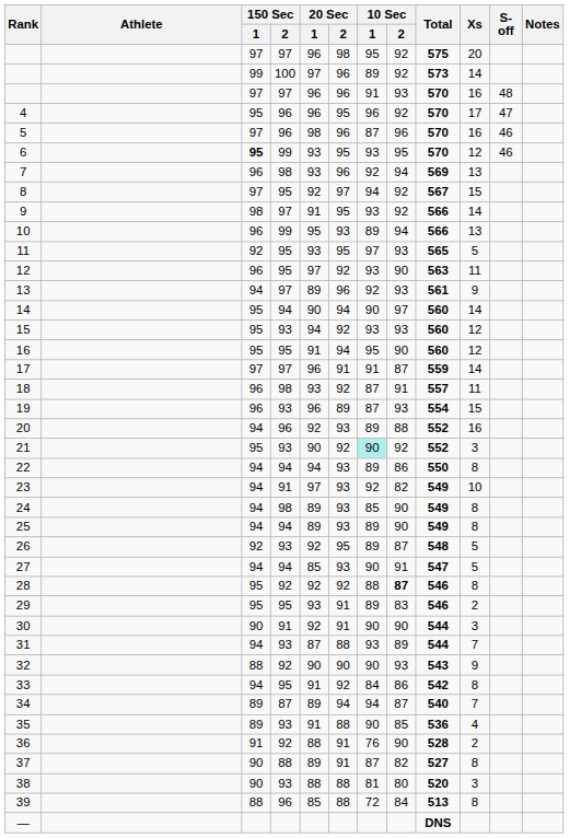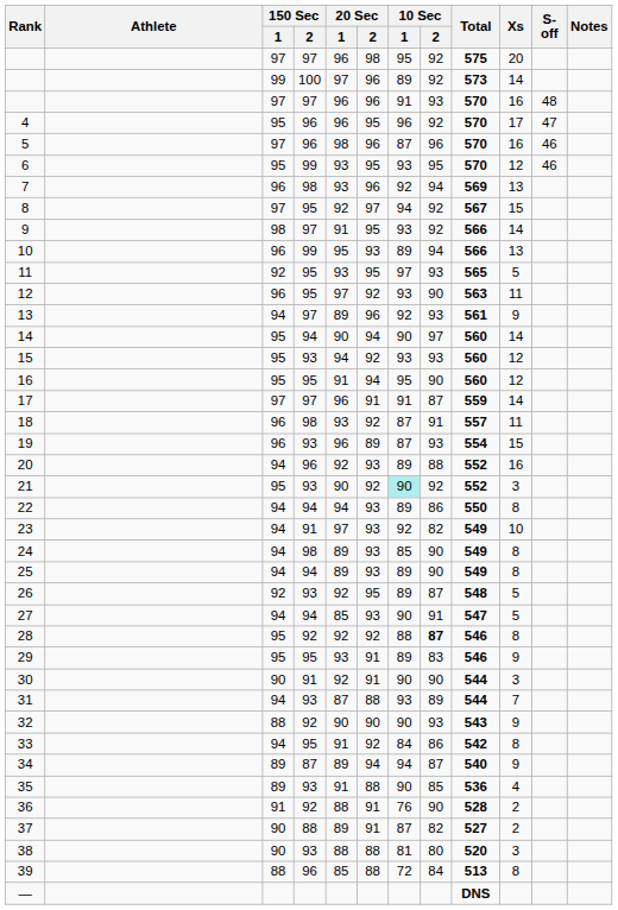 <table class="wikitable" style="text-align:center">
 <tr>
 <th rowspan=2 width=40>Rank</th>
 <th rowspan=2 width=250>Athlete</th>
 <th colspan=2>150 Sec</th>
 <th colspan=2>20 Sec</th>
 <th colspan=2>10 Sec</th>
 <th rowspan=2 width=50>Total</th>
 <th rowspan=2 width=30>Xs</th>
 <th rowspan=2 width=35>S-off</th>
 <th rowspan=2 width=45>Notes</th>
 </tr>
 <tr>
 <th width=30>1</th>
 <th width=30>2</th>
 <th width=30>1</th>
 <th width=30>2</th>
 <th width=30>1</th>
 <th width=30>2</th>
 </tr>
 <tr>
 <td></td>
 <td align=left></td>
 <td>97</td>
 <td>97</td>
 <td>96</td>
 <td>98</td>
 <td>95</td>
 <td>92</td>
 <td><strong>575</strong></td>
 <td>20</td>
 <td></td>
 <td></td>
 </tr>
 <tr>
 <td></td>
 <td align=left></td>
 <td>99</td>
 <td>100</td>
 <td>97</td>
 <td>96</td>
 <td>89</td>
 <td>92</td>
 <td><strong>573</strong></td>
 <td>14</td>
 <td></td>
 <td></td>
 </tr>
 <tr>
 <td></td>
 <td align=left></td>
 <td>97</td>
 <td>97</td>
 <td>96</td>
 <td>96</td>
 <td>91</td>
 <td>93</td>
 <td><strong>570</strong></td>
 <td>16</td>
 <td>48</td>
 <td></td>
 </tr>
 <tr>
 <td>4</td>
 <td align=left></td>
 <td>95</td>
 <td>96</td>
 <td>96</td>
 <td>95</td>
 <td>96</td>
 <td>92</td>
 <td><strong>570</strong></td>
 <td>17</td>
 <td>47</td>
 <td></td>
 </tr>
 <tr>
 <td>5</td>
 <td align=left></td>
 <td>97</td>
 <td>96</td>
 <td>98</td>
 <td>96</td>
 <td>87</td>
 <td>96</td>
 <td><strong>570</strong></td>
 <td>16</td>
 <td>46</td>
 <td></td>
 </tr>
 <tr>
 <td>6</td>
 <td align=left></td>
-<td><strong>95</strong></td>
+<td>95</td>
 <td>99</td>
 <td>93</td>
 <td>95</td>
 <td>93</td>
 <td>95</td>
 <td><strong>570</strong></td>
 <td>12</td>
 <td>46</td>
 <td></td>
 </tr>
 <tr>
 <td>7</td>
 <td align=left></td>
 <td>96</td>
 <td>98</td>
 <td>93</td>
 <td>96</td>
 <td>92</td>
 <td>94</td>
 <td><strong>569</strong></td>
 <td>13</td>
 <td></td>
 <td></td>
 </tr>
 <tr>
 <td>8</td>
 <td align=left></td>
 <td>97</td>
 <td>95</td>
 <td>92</td>
 <td>97</td>
 <td>94</td>
 <td>92</td>
 <td><strong>567</strong></td>
 <td>15</td>
 <td></td>
 <td></td>
 </tr>
 <tr>
 <td>9</td>
 <td align=left></td>
 <td>98</td>
 <td>97</td>
 <td>91</td>
 <td>95</td>
 <td>93</td>
 <td>92</td>
 <td><strong>566</strong></td>
 <td>14</td>
 <td></td>
 <td></td>
 </tr>
 <tr>
 <td>10</td>
 <td align=left></td>
 <td>96</td>
 <td>99</td>
 <td>95</td>
 <td>93</td>
 <td>89</td>
 <td>94</td>
 <td><strong>566</strong></td>
 <td>13</td>
 <td></td>
 <td></td>
 </tr>
 <tr>
 <td>11</td>
 <td align=left></td>
 <td>92</td>
 <td>95</td>
 <td>93</td>
 <td>95</td>
 <td>97</td>
 <td>93</td>
 <td><strong>565</strong></td>
 <td>5</td>
 <td></td>
 <td></td>
 </tr>
 <tr>
 <td>12</td>
 <td align=left></td>
 <td>96</td>
 <td>95</td>
 <td>97</td>
 <td>92</td>
 <td>93</td>
 <td>90</td>
 <td><strong>563</strong></td>
 <td>11</td>
 <td></td>
 <td></td>
 </tr>
 <tr>
 <td>13</td>
 <td align=left></td>
 <td>94</td>
 <td>97</td>
 <td>89</td>
 <td>96</td>
 <td>92</td>
 <td>93</td>
 <td><strong>561</strong></td>
 <td>9</td>
 <td></td>
 <td></td>
 </tr>
 <tr>
 <td>14</td>
 <td align=left></td>
 <td>95</td>
 <td>94</td>
 <td>90</td>
 <td>94</td>
 <td>90</td>
 <td>97</td>
 <td><strong>560</strong></td>
 <td>14</td>
 <td></td>
 <td></td>
 </tr>
 <tr>
 <td>15</td>
 <td align=left></td>
 <td>95</td>
 <td>93</td>
 <td>94</td>
 <td>92</td>
 <td>93</td>
 <td>93</td>
 <td><strong>560</strong></td>
 <td>12</td>
 <td></td>
 <td></td>
 </tr>
 <tr>
 <td>16</td>
 <td align=left></td>
 <td>95</td>
 <td>95</td>
 <td>91</td>
 <td>94</td>
 <td>95</td>
 <td>90</td>
 <td><strong>560</strong></td>
 <td>12</td>
 <td></td>
 <td></td>
 </tr>
 <tr>
 <td>17</td>
 <td align=left></td>
 <td>97</td>
 <td>97</td>
 <td>96</td>
 <td>91</td>
 <td>91</td>
 <td>87</td>
 <td><strong>559</strong></td>
 <td>14</td>
 <td></td>
 <td></td>
 </tr>
 <tr>
 <td>18</td>
 <td align=left></td>
 <td>96</td>
 <td>98</td>
 <td>93</td>
 <td>92</td>
 <td>87</td>
 <td>91</td>
 <td><strong>557</strong></td>
 <td>11</td>
 <td></td>
 <td></td>
 </tr>
 <tr>
 <td>19</td>
 <td align=left></td>
 <td>96</td>
 <td>93</td>
 <td>96</td>
 <td>89</td>
 <td>87</td>
 <td>93</td>
 <td><strong>554</strong></td>
 <td>15</td>
 <td></td>
 <td></td>
 </tr>
 <tr>
 <td>20</td>
 <td align=left></td>
 <td>94</td>
 <td>96</td>
 <td>92</td>
 <td>93</td>
 <td>89</td>
 <td>88</td>
 <td><strong>552</strong></td>
 <td>16</td>
 <td></td>
 <td></td>
 </tr>
 <tr>
 <td>21</td>
 <td align=left></td>
 <td>95</td>
 <td>93</td>
 <td>90</td>
 <td>92</td>
 <td style="background: paleturquoise;">90</td>
 <td>92</td>
 <td><strong>552</strong></td>
 <td>3</td>
 <td></td>
 <td></td>
 </tr>
 <tr>
 <td>22</td>
 <td align=left></td>
 <td>94</td>
 <td>94</td>
 <td>94</td>
 <td>93</td>
 <td>89</td>
 <td>86</td>
 <td><strong>550</strong></td>
 <td>8</td>
 <td></td>
 <td></td>
 </tr>
 <tr>
 <td>23</td>
 <td align=left></td>
 <td>94</td>
 <td>91</td>
 <td>97</td>
 <td>93</td>
 <td>92</td>
 <td>82</td>
 <td><strong>549</strong></td>
 <td>10</td>
 <td></td>
 <td></td>
 </tr>
 <tr>
 <td>24</td>
 <td align=left></td>
 <td>94</td>
 <td>98</td>
 <td>89</td>
 <td>93</td>
 <td>85</td>
 <td>90</td>
 <td><strong>549</strong></td>
 <td>8</td>
 <td></td>
 <td></td>
 </tr>
 <tr>
 <td>25</td>
 <td align=left></td>
 <td>94</td>
 <td>94</td>
 <td>89</td>
 <td>93</td>
 <td>89</td>
 <td>90</td>
 <td><strong>549</strong></td>
 <td>8</td>
 <td></td>
 <td></td>
 </tr>
 <tr>
 <td>26</td>
 <td align=left></td>
 <td>92</td>
 <td>93</td>
 <td>92</td>
 <td>95</td>
 <td>89</td>
 <td>87</td>
 <td><strong>548</strong></td>
 <td>5</td>
 <td></td>
 <td></td>
 </tr>
 <tr>
 <td>27</td>
 <td align=left></td>
 <td>94</td>
 <td>94</td>
 <td>85</td>
 <td>93</td>
 <td>90</td>
 <td>91</td>
 <td><strong>547</strong></td>
 <td>5</td>
 <td></td>
 <td></td>
 </tr>
 <tr>
 <td>28</td>
 <td align=left></td>
 <td>95</td>
 <td>92</td>
 <td>92</td>
 <td>92</td>
 <td>88</td>
 <td><strong>87</strong></td>
 <td><strong>546</strong></td>
 <td>8</td>
 <td></td>
 <td></td>
 </tr>
 <tr>
 <td>29</td>
 <td align=left></td>
 <td>95</td>
 <td>95</td>
 <td>93</td>
 <td>91</td>
 <td>89</td>
 <td>83</td>
 <td><strong>546</strong></td>
-<td>2</td>
+<td>9</td>
 <td></td>
 <td></td>
 </tr>
 <tr>
 <td>30</td>
 <td align=left></td>
 <td>90</td>
 <td>91</td>
 <td>92</td>
 <td>91</td>
 <td>90</td>
 <td>90</td>
 <td><strong>544</strong></td>
 <td>3</td>
 <td></td>
 <td></td>
 </tr>
 <tr>
 <td>31</td>
 <td align=left></td>
 <td>94</td>
 <td>93</td>
 <td>87</td>
 <td>88</td>
 <td>93</td>
 <td>89</td>
 <td><strong>544</strong></td>
 <td>7</td>
 <td></td>
 <td></td>
 </tr>
 <tr>
 <td>32</td>
 <td align=left></td>
 <td>88</td>
 <td>92</td>
 <td>90</td>
 <td>90</td>
 <td>90</td>
 <td>93</td>
 <td><strong>543</strong></td>
 <td>9</td>
 <td></td>
 <td></td>
 </tr>
 <tr>
 <td>33</td>
 <td align=left></td>
 <td>94</td>
 <td>95</td>
 <td>91</td>
 <td>92</td>
 <td>84</td>
 <td>86</td>
 <td><strong>542</strong></td>
 <td>8</td>
 <td></td>
 <td></td>
 </tr>
 <tr>
 <td>34</td>
 <td align=left></td>
 <td>89</td>
 <td>87</td>
 <td>89</td>
 <td>94</td>
 <td>94</td>
 <td>87</td>
 <td><strong>540</strong></td>
-<td>7</td>
+<td>9</td>
 <td></td>
 <td></td>
 </tr>
 <tr>
 <td>35</td>
 <td align=left></td>
 <td>89</td>
 <td>93</td>
 <td>91</td>
 <td>88</td>
 <td>90</td>
 <td>85</td>
 <td><strong>536</strong></td>
 <td>4</td>
 <td></td>
 <td></td>
 </tr>
 <tr>
 <td>36</td>
 <td align=left></td>
 <td>91</td>
 <td>92</td>
 <td>88</td>
 <td>91</td>
 <td>76</td>
 <td>90</td>
 <td><strong>528</strong></td>
 <td>2</td>
 <td></td>
 <td></td>
 </tr>
 <tr>
 <td>37</td>
 <td align=left></td>
 <td>90</td>
 <td>88</td>
 <td>89</td>
 <td>91</td>
 <td>87</td>
 <td>82</td>
 <td><strong>527</strong></td>
-<td>8</td>
+<td>2</td>
 <td></td>
 <td></td>
 </tr>
 <tr>
 <td>38</td>
 <td align=left></td>
 <td>90</td>
 <td>93</td>
 <td>88</td>
 <td>88</td>
 <td>81</td>
 <td>80</td>
 <td><strong>520</strong></td>
 <td>3</td>
 <td></td>
 <td></td>
 </tr>
 <tr>
 <td>39</td>
 <td align=left></td>
 <td>88</td>
 <td>96</td>
 <td>85</td>
 <td>88</td>
 <td>72</td>
 <td>84</td>
 <td><strong>513</strong></td>
 <td>8</td>
 <td></td>
 <td></td>
 </tr>
 <tr>
 <td>—</td>
 <td align=left></td>
 <td></td>
 <td></td>
 <td></td>
 <td></td>
 <td></td>
 <td></td>
 <td><strong>DNS</strong></td>
 <td></td>
 <td></td>
 <td></td>
 </tr>
 </table>
